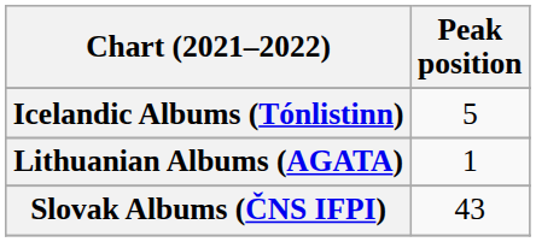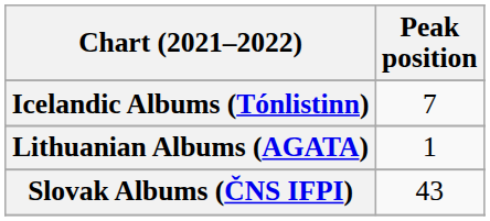 <table class="wikitable sortable plainrowheaders" style="text-align:center">
 <tr>
 <th scope="col">Chart (2021–2022)</th>
 <th scope="col">Peak<br>position</th>
 </tr>
 <tr>
 </tr>
 <tr>
 </tr>
 <tr>
 </tr>
 <tr>
 </tr>
 <tr>
 </tr>
 <tr>
 </tr>
 <tr>
 </tr>
 <tr>
 </tr>
 <tr>
 </tr>
 <tr>
 </tr>
 <tr>
 <th scope="row">Icelandic Albums (<a href='#'>Tónlistinn</a>)</th>
-<td>5</td>
+<td>7</td>
 </tr>
 <tr>
 </tr>
 <tr>
 </tr>
 <tr>
 <th scope="row">Lithuanian Albums (<a href='#'>AGATA</a>)</th>
 <td>1</td>
 </tr>
 <tr>
 </tr>
 <tr>
 </tr>
 <tr>
 </tr>
 <tr>
 </tr>
 <tr>
 <th scope="row">Slovak Albums (<a href='#'>ČNS IFPI</a>)</th>
 <td>43</td>
 </tr>
 <tr>
 </tr>
 <tr>
 </tr>
 <tr>
 </tr>
 <tr>
 </tr>
 <tr>
 </tr>
 <tr>
 </tr>
 <tr>
 </tr>
 </table>
